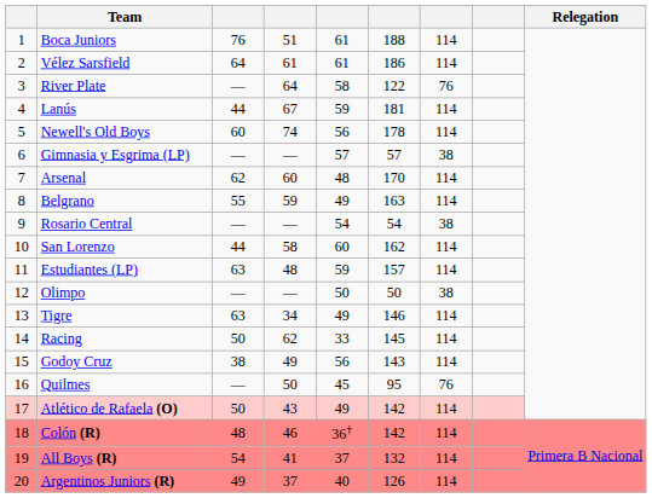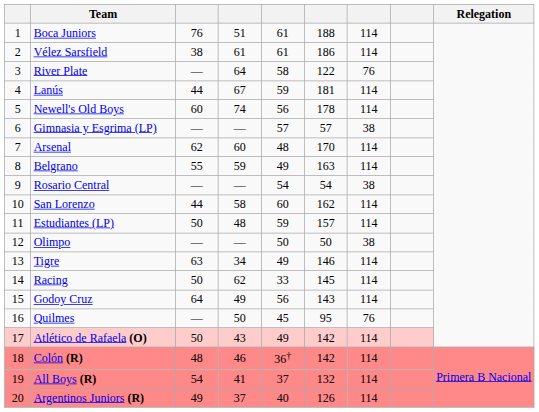 <table class="wikitable" style="text-align: center;">
 <tr>
 <th width=28><br></th>
 <th width=185>Team</th>
 <th width=50></th>
 <th width=50></th>
 <th width=50></th>
 <th width=50></th>
 <th width=50></th>
 <th width=50><br></th>
 <th>Relegation</th>
 </tr>
 <tr>
 <td>1</td>
 <td align="left"><a href='#'>Boca Juniors</a></td>
 <td>76</td>
 <td>51</td>
 <td>61</td>
 <td>188</td>
 <td>114</td>
 <td><strong></strong></td>
 </tr>
 <tr>
 <td>2</td>
 <td align="left"><a href='#'>Vélez Sarsfield</a></td>
-<td>64</td>
+<td>38</td>
 <td>61</td>
 <td>61</td>
 <td>186</td>
 <td>114</td>
 <td><strong></strong></td>
 </tr>
 <tr>
 <td>3</td>
 <td align="left"><a href='#'>River Plate</a></td>
 <td>—</td>
 <td>64</td>
 <td>58</td>
 <td>122</td>
 <td>76</td>
 <td><strong></strong></td>
 </tr>
 <tr>
 <td>4</td>
 <td align="left"><a href='#'>Lanús</a></td>
 <td>44</td>
 <td>67</td>
 <td>59</td>
 <td>181</td>
 <td>114</td>
 <td><strong></strong></td>
 </tr>
 <tr>
 <td>5</td>
 <td align="left"><a href='#'>Newell's Old Boys</a></td>
 <td>60</td>
 <td>74</td>
 <td>56</td>
 <td>178</td>
 <td>114</td>
 <td><strong></strong></td>
 </tr>
 <tr>
 <td>6</td>
 <td align="left"><a href='#'>Gimnasia y Esgrima (LP)</a></td>
 <td>—</td>
 <td>—</td>
 <td>57</td>
 <td>57</td>
 <td>38</td>
 <td><strong></strong></td>
 </tr>
 <tr>
 <td>7</td>
 <td align="left"><a href='#'>Arsenal</a></td>
 <td>62</td>
 <td>60</td>
 <td>48</td>
 <td>170</td>
 <td>114</td>
 <td><strong></strong></td>
 </tr>
 <tr>
 <td>8</td>
 <td align="left"><a href='#'>Belgrano</a></td>
 <td>55</td>
 <td>59</td>
 <td>49</td>
 <td>163</td>
 <td>114</td>
 <td><strong></strong></td>
 </tr>
 <tr>
 <td>9</td>
 <td align="left"><a href='#'>Rosario Central</a></td>
 <td>—</td>
 <td>—</td>
 <td>54</td>
 <td>54</td>
 <td>38</td>
 <td><strong></strong></td>
 </tr>
 <tr>
 <td>10</td>
 <td align="left"><a href='#'>San Lorenzo</a></td>
 <td>44</td>
 <td>58</td>
 <td>60</td>
 <td>162</td>
 <td>114</td>
 <td><strong></strong></td>
 </tr>
 <tr>
 <td>11</td>
 <td align="left"><a href='#'>Estudiantes (LP)</a></td>
-<td>63</td>
+<td>50</td>
 <td>48</td>
 <td>59</td>
 <td>157</td>
 <td>114</td>
 <td><strong></strong></td>
 </tr>
 <tr>
 <td>12</td>
 <td align="left"><a href='#'>Olimpo</a></td>
 <td>—</td>
 <td>—</td>
 <td>50</td>
 <td>50</td>
 <td>38</td>
 <td><strong></strong></td>
 </tr>
 <tr>
 <td>13</td>
 <td align="left"><a href='#'>Tigre</a></td>
 <td>63</td>
 <td>34</td>
 <td>49</td>
 <td>146</td>
 <td>114</td>
 <td><strong></strong></td>
 </tr>
 <tr>
 <td>14</td>
 <td align="left"><a href='#'>Racing</a></td>
 <td>50</td>
 <td>62</td>
 <td>33</td>
 <td>145</td>
 <td>114</td>
 <td><strong></strong></td>
 </tr>
 <tr>
 <td>15</td>
 <td align="left"><a href='#'>Godoy Cruz</a></td>
-<td>38</td>
+<td>64</td>
 <td>49</td>
 <td>56</td>
 <td>143</td>
 <td>114</td>
 <td><strong></strong></td>
 </tr>
 <tr>
 <td>16</td>
 <td align="left"><a href='#'>Quilmes</a></td>
 <td>—</td>
 <td>50</td>
 <td>45</td>
 <td>95</td>
 <td>76</td>
 <td><strong></strong></td>
 </tr>
 <tr bgcolor=#FFCCCC>
 <td>17</td>
 <td align="left"><a href='#'>Atlético de Rafaela</a> <strong>(O)</strong></td>
 <td>50</td>
 <td>43</td>
 <td>49</td>
 <td>142</td>
 <td>114</td>
 <td><strong></strong></td>
 </tr>
 <tr bgcolor=#FF8888>
 <td>18</td>
 <td align="left"><a href='#'>Colón</a> <strong>(R)</strong></td>
 <td>48</td>
 <td>46</td>
 <td>36<sup>†</sup></td>
 <td>142</td>
 <td>114</td>
 <td><strong></strong></td>
 <td rowspan=3><a href='#'>Primera B Nacional</a></td>
 </tr>
 <tr bgcolor=#FF8888>
 <td>19</td>
 <td align="left"><a href='#'>All Boys</a> <strong>(R)</strong></td>
 <td>54</td>
 <td>41</td>
 <td>37</td>
 <td>132</td>
 <td>114</td>
 <td><strong></strong></td>
 </tr>
 <tr bgcolor=#FF8888>
 <td>20</td>
 <td align="left"><a href='#'>Argentinos Juniors</a> <strong>(R)</strong></td>
 <td>49</td>
 <td>37</td>
 <td>40</td>
 <td>126</td>
 <td>114</td>
 <td><strong></strong></td>
 </tr>
 </table>
